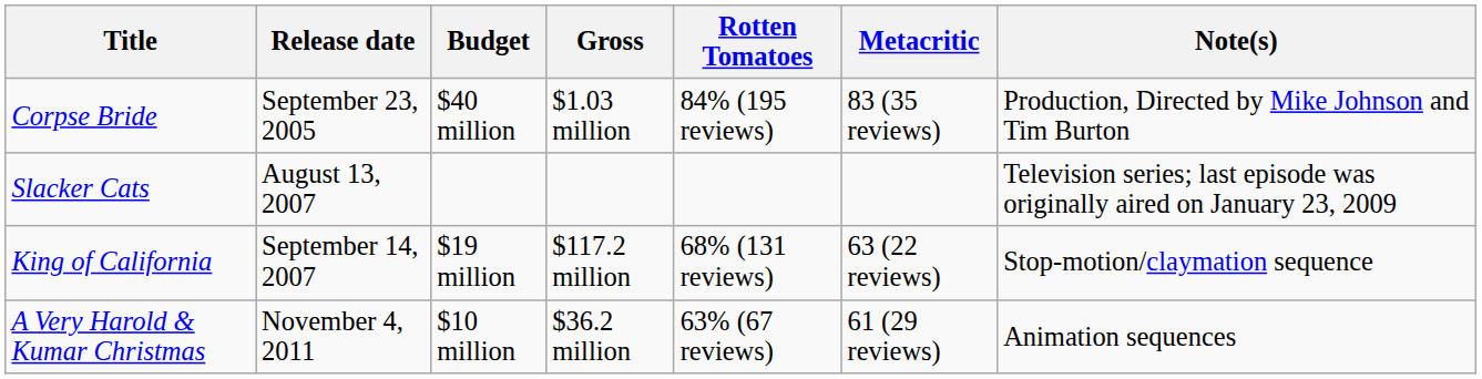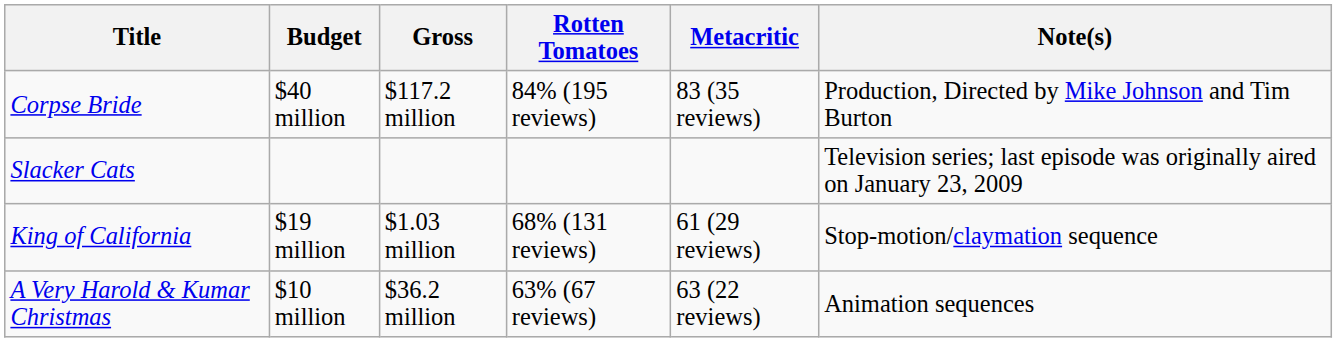 <table class="wikitable sortable plainrowheaders">
 <tr>
 <th scope="col">Title</th>
-<th scope="col">Release date</th>
 <th scope="col">Budget</th>
 <th scope="col">Gross</th>
 <th scope="col"><a href='#'>Rotten Tomatoes</a></th>
 <th scope="col"><a href='#'>Metacritic</a></th>
 <th scope="col">Note(s)</th>
 </tr>
 <tr>
 <td scope="row"><em><a href='#'>Corpse Bride</a></em></td>
-<td>September 23, 2005</td>
 <td>$40 million</td>
-<td>$1.03 million</td>
+<td>$117.2 million</td>
 <td>84% (195 reviews)</td>
 <td>83 (35 reviews)</td>
 <td>Production, Directed by <a href='#'>Mike Johnson</a> and Tim Burton</td>
 </tr>
 <tr>
 <td scope="row"><em><a href='#'>Slacker Cats</a></em></td>
-<td>August 13, 2007</td>
 <td></td>
 <td></td>
 <td></td>
 <td></td>
 <td>Television series; last episode was originally aired on January 23, 2009</td>
 </tr>
 <tr>
 <td scope="row"><em><a href='#'>King of California</a></em></td>
-<td>September 14, 2007</td>
 <td>$19 million</td>
-<td>$117.2 million</td>
+<td>$1.03 million</td>
 <td>68% (131 reviews)</td>
-<td>63 (22 reviews)</td>
+<td>61 (29 reviews)</td>
 <td>Stop-motion/<a href='#'>claymation</a> sequence</td>
 </tr>
 <tr>
 <td scope="row"><em><a href='#'>A Very Harold & Kumar Christmas</a></em></td>
-<td>November 4, 2011</td>
 <td>$10 million</td>
 <td>$36.2 million</td>
 <td>63% (67 reviews)</td>
-<td>61 (29 reviews)</td>
+<td>63 (22 reviews)</td>
 <td>Animation sequences</td>
 </tr>
 </table>
